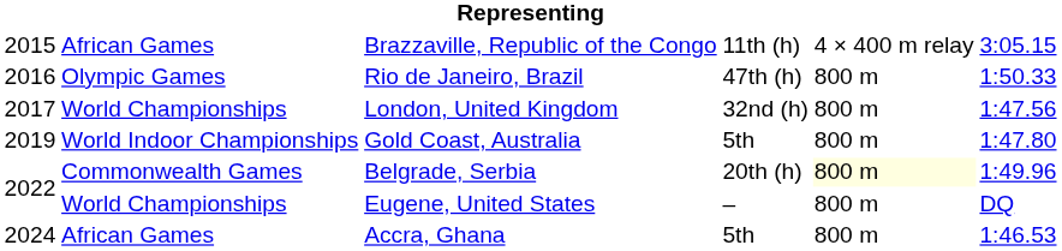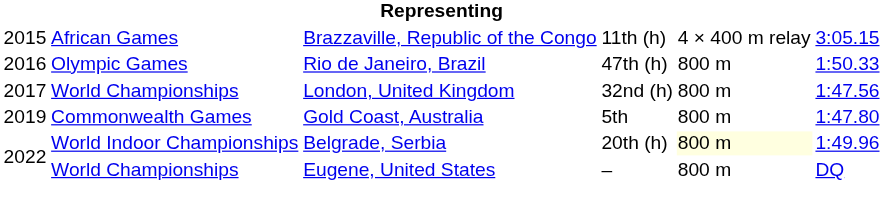 <table>
 <tr>
 <th colspan="6">Representing </th>
 </tr>
 <tr>
 <td>2015</td>
 <td><a href='#'>African Games</a></td>
 <td><a href='#'>Brazzaville, Republic of the Congo</a></td>
 <td>11th (h)</td>
 <td>4 × 400 m relay</td>
 <td><a href='#'>3:05.15</a></td>
 </tr>
 <tr>
 <td>2016</td>
 <td><a href='#'>Olympic Games</a></td>
 <td><a href='#'>Rio de Janeiro, Brazil</a></td>
 <td>47th (h)</td>
 <td>800 m</td>
 <td><a href='#'>1:50.33</a></td>
 </tr>
 <tr>
 <td>2017</td>
 <td><a href='#'>World Championships</a></td>
 <td><a href='#'>London, United Kingdom</a></td>
 <td>32nd (h)</td>
 <td>800 m</td>
 <td><a href='#'>1:47.56</a></td>
 </tr>
 <tr>
 <td>2019</td>
-<td><a href='#'>World Indoor Championships</a></td>
+<td><a href='#'>Commonwealth Games</a></td>
 <td><a href='#'>Gold Coast, Australia</a></td>
 <td>5th</td>
 <td>800 m</td>
 <td><a href='#'>1:47.80</a></td>
 </tr>
 <tr>
 <td rowspan=2>2022</td>
-<td><a href='#'>Commonwealth Games</a></td>
+<td><a href='#'>World Indoor Championships</a></td>
 <td><a href='#'>Belgrade, Serbia</a></td>
 <td>20th (h)</td>
 <td style="background: lightyellow;">800 m</td>
 <td><a href='#'>1:49.96</a></td>
 </tr>
 <tr>
 <td><a href='#'>World Championships</a></td>
 <td><a href='#'>Eugene, United States</a></td>
 <td>–</td>
 <td>800 m</td>
 <td><a href='#'>DQ</a></td>
 </tr>
-<tr>
-<td>2024</td>
-<td><a href='#'>African Games</a></td>
-<td><a href='#'>Accra, Ghana</a></td>
-<td>5th</td>
-<td>800 m</td>
-<td><a href='#'>1:46.53</a></td>
-</tr>
 </table>
